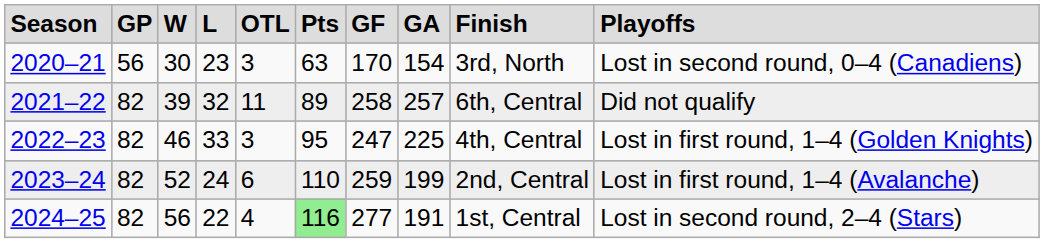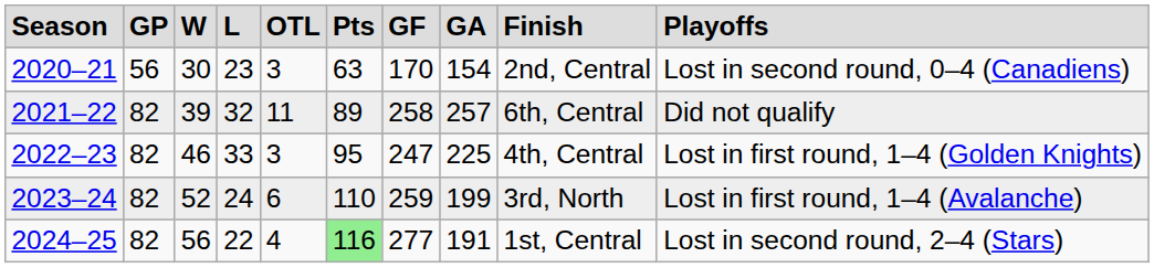 <table class="wikitable">
 <tr style="font-weight:bold; background:#ddd;">
 <td>Season</td>
 <td>GP</td>
 <td>W</td>
 <td>L</td>
 <td>OTL</td>
 <td>Pts</td>
 <td>GF</td>
 <td>GA</td>
 <td>Finish</td>
 <td>Playoffs</td>
 </tr>
 <tr>
 <td><a href='#'>2020–21</a></td>
 <td>56</td>
 <td>30</td>
 <td>23</td>
 <td>3</td>
 <td>63</td>
 <td>170</td>
 <td>154</td>
-<td>3rd, North</td>
+<td>2nd, Central</td>
 <td>Lost in second round, 0–4 (<a href='#'>Canadiens</a>)</td>
 </tr>
 <tr style="background:#eee;">
 <td><a href='#'>2021–22</a></td>
 <td>82</td>
 <td>39</td>
 <td>32</td>
 <td>11</td>
 <td>89</td>
 <td>258</td>
 <td>257</td>
 <td>6th, Central</td>
 <td>Did not qualify</td>
 </tr>
 <tr>
 <td><a href='#'>2022–23</a></td>
 <td>82</td>
 <td>46</td>
 <td>33</td>
 <td>3</td>
 <td>95</td>
 <td>247</td>
 <td>225</td>
 <td>4th, Central</td>
 <td>Lost in first round, 1–4 (<a href='#'>Golden Knights</a>)</td>
 </tr>
 <tr style="background:#eee;">
 <td><a href='#'>2023–24</a></td>
 <td>82</td>
 <td>52</td>
 <td>24</td>
 <td>6</td>
 <td>110</td>
 <td>259</td>
 <td>199</td>
-<td>2nd, Central</td>
+<td>3rd, North</td>
 <td>Lost in first round, 1–4 (<a href='#'>Avalanche</a>)</td>
 </tr>
 <tr>
 <td><a href='#'>2024–25</a></td>
 <td>82</td>
 <td>56</td>
 <td>22</td>
 <td>4</td>
 <td style="background: lightgreen;">116</td>
 <td>277</td>
 <td>191</td>
 <td>1st, Central</td>
 <td>Lost in second round, 2–4 (<a href='#'>Stars</a>)</td>
 </tr>
 </table>
